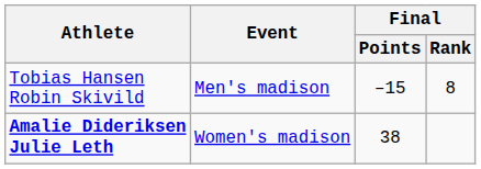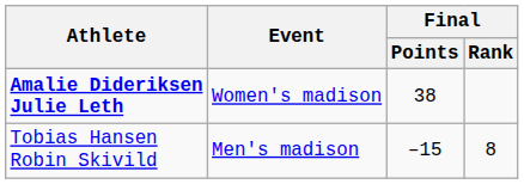 <table class="wikitable" style="font-size:90%">
 <tr>
 <th rowspan=2>Athlete</th>
 <th rowspan=2>Event</th>
 <th colspan=2>Final</th>
 </tr>
 <tr>
 <th>Points</th>
 <th>Rank</th>
 </tr>
 <tr align=center>
+<td align=left><strong><a href='#'>Amalie Dideriksen</a><br><a href='#'>Julie Leth</a></strong></td>
+<td align=left><a href='#'>Women's madison</a></td>
+<td>38</td>
+<td></td>
+</tr>
+<tr align=center>
 <td align=left><a href='#'>Tobias Hansen</a><br><a href='#'>Robin Skivild</a></td>
 <td align=left><a href='#'>Men's madison</a></td>
 <td>–15</td>
 <td>8</td>
 </tr>
-<tr align=center>
-<td align=left><strong><a href='#'>Amalie Dideriksen</a><br><a href='#'>Julie Leth</a></strong></td>
-<td align=left><a href='#'>Women's madison</a></td>
-<td>38</td>
-<td></td>
-</tr>
 </table>
